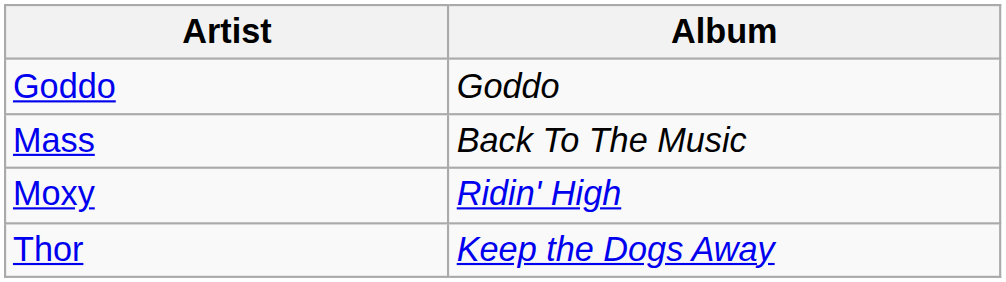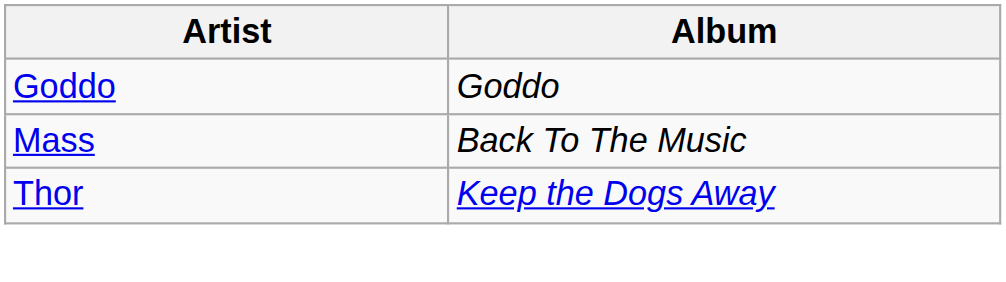 <table class="wikitable" border="1">
 <tr>
 <th width="200">Artist</th>
 <th width="250">Album</th>
 </tr>
 <tr>
 <td><a href='#'>Goddo</a></td>
 <td><em>Goddo</em></td>
 </tr>
 <tr>
 <td><a href='#'>Mass</a></td>
 <td><em>Back To The Music</em></td>
 </tr>
 <tr>
-<td><a href='#'>Moxy</a></td>
-<td><em><a href='#'>Ridin' High</a></em></td>
-</tr>
-<tr>
 <td><a href='#'>Thor</a></td>
 <td><em><a href='#'>Keep the Dogs Away</a></em></td>
 </tr>
 </table>
